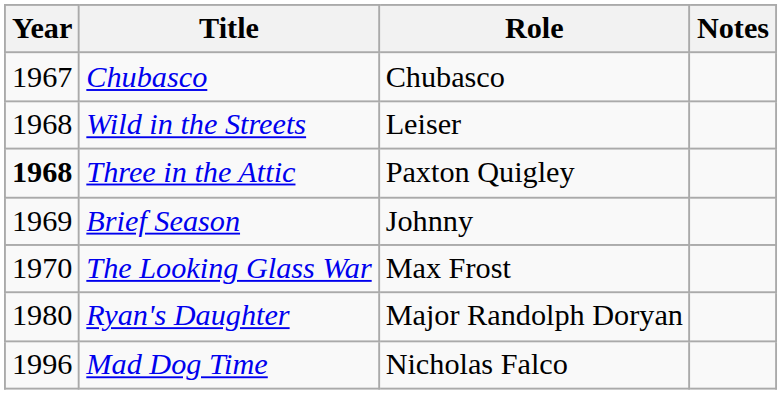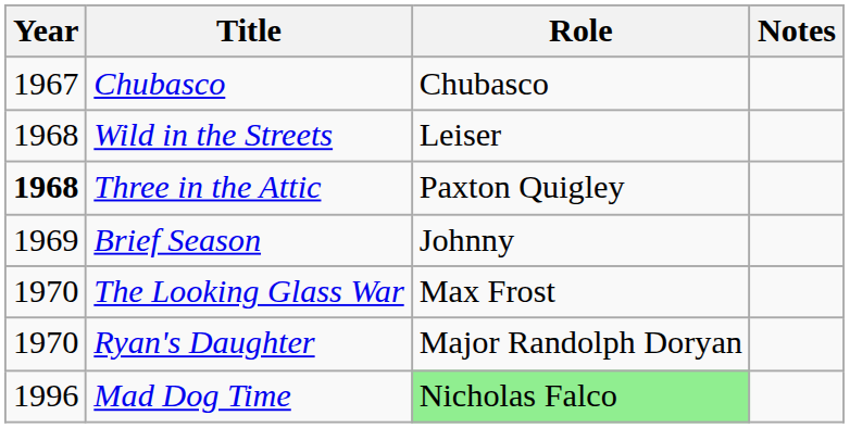 <table class="wikitable">
 <tr>
 <th>Year</th>
 <th>Title</th>
 <th>Role</th>
 <th>Notes</th>
 </tr>
 <tr>
 <td>1967</td>
 <td><em><a href='#'>Chubasco</a></em></td>
 <td>Chubasco</td>
 <td></td>
 </tr>
 <tr>
 <td>1968</td>
 <td><em><a href='#'>Wild in the Streets</a></em></td>
 <td>Leiser</td>
 <td></td>
 </tr>
 <tr>
 <td><strong>1968</strong></td>
 <td><em><a href='#'>Three in the Attic</a></em></td>
 <td>Paxton Quigley</td>
 <td></td>
 </tr>
 <tr>
 <td>1969</td>
 <td><em><a href='#'>Brief Season</a></em></td>
 <td>Johnny</td>
 <td></td>
 </tr>
 <tr>
 <td>1970</td>
 <td><em><a href='#'>The Looking Glass War</a></em></td>
 <td>Max Frost</td>
 <td></td>
 </tr>
 <tr>
-<td>1980</td>
+<td>1970</td>
 <td><em><a href='#'>Ryan's Daughter</a></em></td>
 <td>Major Randolph Doryan</td>
 <td></td>
 </tr>
 <tr>
 <td>1996</td>
 <td><em><a href='#'>Mad Dog Time</a></em></td>
-<td>Nicholas Falco</td>
+<td style="background: lightgreen;">Nicholas Falco</td>
 <td></td>
 </tr>
 </table>
